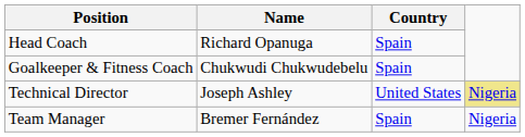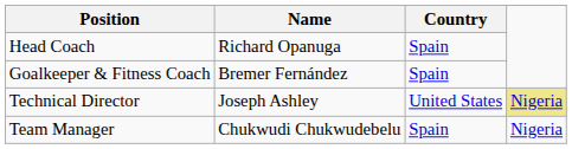 <table class="wikitable">
 <tr>
 <th>Position</th>
 <th>Name</th>
 <th>Country</th>
 </tr>
 <tr>
 <td>Head Coach</td>
 <td>Richard Opanuga</td>
 <td><a href='#'>Spain</a></td>
 </tr>
 <tr>
 <td>Goalkeeper & Fitness Coach</td>
-<td>Chukwudi Chukwudebelu</td>
+<td>Bremer Fernández</td>
 <td><a href='#'>Spain</a></td>
 </tr>
 <tr>
 <td>Technical Director</td>
 <td>Joseph Ashley</td>
 <td><a href='#'>United States</a></td>
 <td style="background: khaki;"><a href='#'>Nigeria</a></td>
 </tr>
 <tr>
 <td>Team Manager</td>
-<td>Bremer Fernández</td>
+<td>Chukwudi Chukwudebelu</td>
 <td><a href='#'>Spain</a></td>
 <td><a href='#'>Nigeria</a></td>
 </tr>
 </table>
